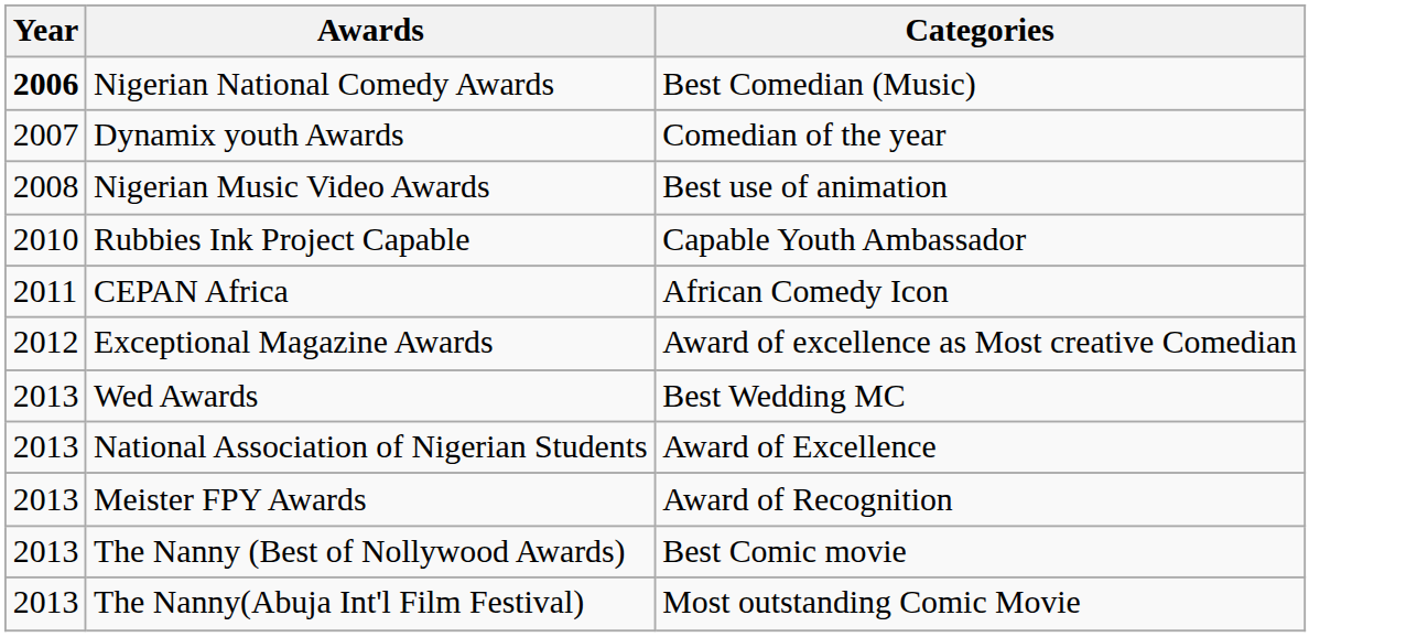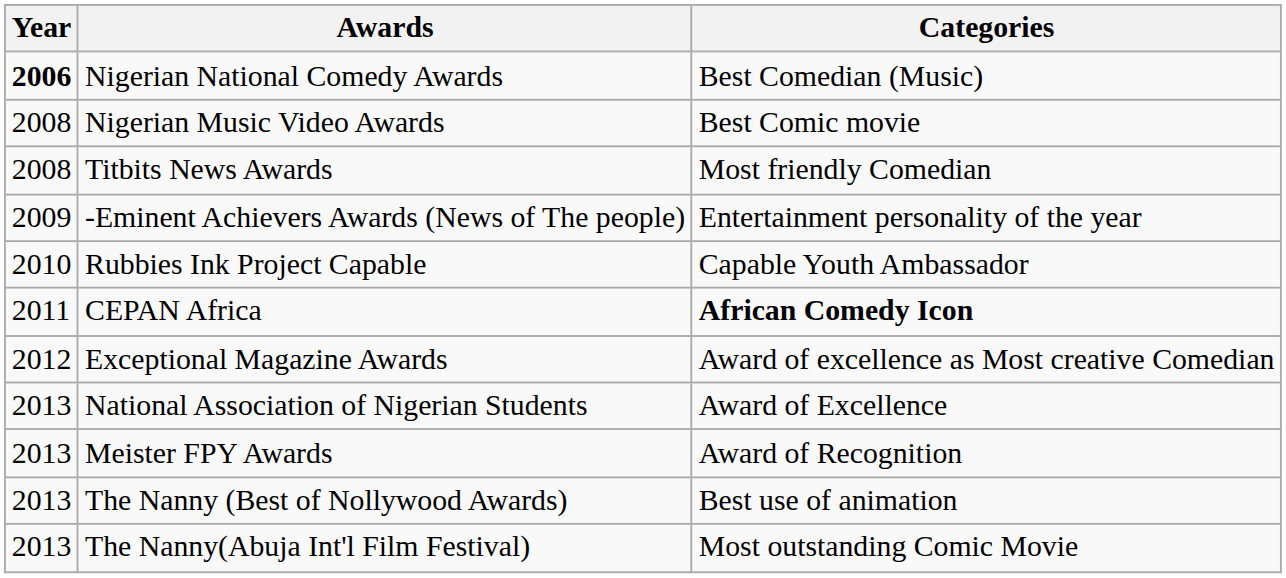 <table class="wikitable">
 <tr>
 <th>Year</th>
 <th>Awards</th>
 <th>Categories</th>
 </tr>
 <tr>
 <td><strong>2006</strong></td>
 <td>Nigerian National Comedy Awards</td>
 <td>Best Comedian (Music)</td>
 </tr>
 <tr>
-<td>2007</td>
-<td>Dynamix youth Awards</td>
-<td>Comedian of the year</td>
+<td>2008</td>
+<td>Nigerian Music Video Awards</td>
+<td>Best Comic movie</td>
 </tr>
 <tr>
 <td>2008</td>
-<td>Nigerian Music Video Awards</td>
-<td>Best use of animation</td>
+<td>Titbits News Awards</td>
+<td>Most friendly Comedian</td>
+</tr>
+<tr>
+<td>2009</td>
+<td>-Eminent Achievers Awards (News of The people)</td>
+<td>Entertainment personality of the year</td>
 </tr>
 <tr>
 <td>2010</td>
 <td>Rubbies Ink Project Capable</td>
 <td>Capable Youth Ambassador</td>
 </tr>
 <tr>
 <td>2011</td>
 <td>CEPAN Africa</td>
-<td>African Comedy Icon</td>
+<td><strong>African Comedy Icon</strong></td>
 </tr>
 <tr>
 <td>2012</td>
 <td>Exceptional Magazine Awards</td>
 <td>Award of excellence as Most creative Comedian</td>
-</tr>
-<tr>
-<td>2013</td>
-<td>Wed Awards</td>
-<td>Best Wedding MC</td>
 </tr>
 <tr>
 <td>2013</td>
 <td>National Association of Nigerian Students</td>
 <td>Award of Excellence</td>
 </tr>
 <tr>
 <td>2013</td>
 <td>Meister FPY Awards</td>
 <td>Award of Recognition</td>
 </tr>
 <tr>
 <td>2013</td>
 <td>The Nanny (Best of Nollywood Awards)</td>
-<td>Best Comic movie</td>
+<td>Best use of animation</td>
 </tr>
 <tr>
 <td>2013</td>
 <td>The Nanny(Abuja Int'l Film Festival)</td>
 <td>Most outstanding Comic Movie</td>
 </tr>
 </table>
